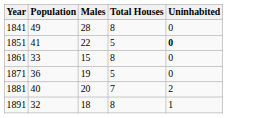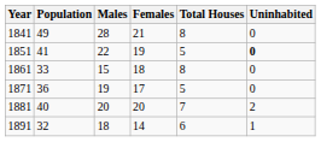 <table class="wikitable">
 <tr>
 <th>Year</th>
 <th>Population</th>
 <th>Males</th>
+<th>Females</th>
 <th>Total Houses</th>
 <th>Uninhabited</th>
 </tr>
 <tr>
 <td>1841</td>
 <td>49</td>
 <td>28</td>
+<td>21</td>
 <td>8</td>
 <td>0</td>
 </tr>
 <tr>
 <td>1851</td>
 <td>41</td>
 <td>22</td>
+<td>19</td>
 <td>5</td>
 <td><strong>0</strong></td>
 </tr>
 <tr>
 <td>1861</td>
 <td>33</td>
 <td>15</td>
+<td>18</td>
 <td>8</td>
 <td>0</td>
 </tr>
 <tr>
 <td>1871</td>
 <td>36</td>
 <td>19</td>
+<td>17</td>
 <td>5</td>
 <td>0</td>
 </tr>
 <tr>
 <td>1881</td>
 <td>40</td>
+<td>20</td>
 <td>20</td>
 <td>7</td>
 <td>2</td>
 </tr>
 <tr>
 <td>1891</td>
 <td>32</td>
 <td>18</td>
-<td>8</td>
+<td>14</td>
+<td>6</td>
 <td>1</td>
 </tr>
 </table>
